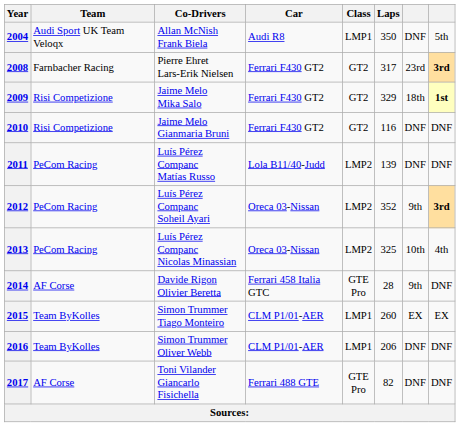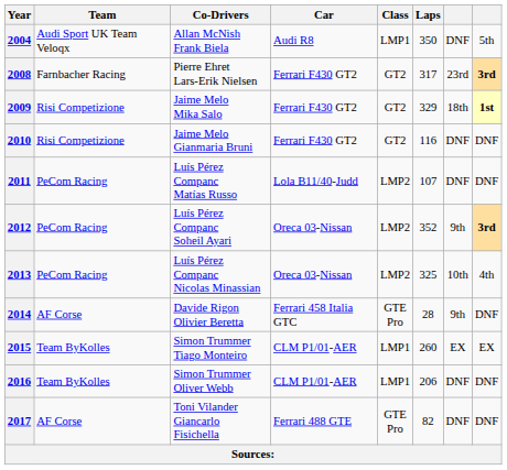 <table class="wikitable" style="text-align:center; font-size:90%">
 <tr>
 <th>Year</th>
 <th>Team</th>
 <th>Co-Drivers</th>
 <th>Car</th>
 <th>Class</th>
 <th>Laps</th>
 <th></th>
 <th></th>
 </tr>
 <tr>
 <th><a href='#'>2004</a></th>
 <td align="left"> <a href='#'>Audi Sport</a> UK Team Veloqx</td>
 <td align="left"> <a href='#'>Allan McNish</a><br> <a href='#'>Frank Biela</a></td>
 <td align="left"><a href='#'>Audi R8</a></td>
 <td>LMP1</td>
 <td>350</td>
 <td>DNF</td>
 <td>5th</td>
 </tr>
 <tr>
 <th><a href='#'>2008</a></th>
 <td align="left"> Farnbacher Racing</td>
 <td align="left"> Pierre Ehret<br> Lars-Erik Nielsen</td>
 <td align="left"><a href='#'>Ferrari F430</a> GT2</td>
 <td>GT2</td>
 <td>317</td>
 <td>23rd</td>
 <td style="background:#FFDF9F;"><strong>3rd</strong></td>
 </tr>
 <tr>
 <th><a href='#'>2009</a></th>
 <td align="left"> <a href='#'>Risi Competizione</a></td>
 <td align="left"> <a href='#'>Jaime Melo</a><br> <a href='#'>Mika Salo</a></td>
 <td align="left"><a href='#'>Ferrari F430</a> GT2</td>
 <td>GT2</td>
 <td>329</td>
 <td>18th</td>
 <td style="background:#FFFFBF;"><strong>1st</strong></td>
 </tr>
 <tr>
 <th><a href='#'>2010</a></th>
 <td align="left"> <a href='#'>Risi Competizione</a></td>
 <td align="left"> <a href='#'>Jaime Melo</a><br> <a href='#'>Gianmaria Bruni</a></td>
 <td align="left"><a href='#'>Ferrari F430</a> GT2</td>
 <td>GT2</td>
 <td>116</td>
 <td>DNF</td>
 <td>DNF</td>
 </tr>
 <tr>
 <th><a href='#'>2011</a></th>
 <td align="left"> <a href='#'>PeCom Racing</a></td>
 <td align="left"> <a href='#'>Luís Pérez Companc</a><br> <a href='#'>Matías Russo</a></td>
 <td align="left"><a href='#'>Lola B11/40</a>-<a href='#'>Judd</a></td>
 <td>LMP2</td>
-<td>139</td>
+<td>107</td>
 <td>DNF</td>
 <td>DNF</td>
 </tr>
 <tr>
 <th><a href='#'>2012</a></th>
 <td align="left"> <a href='#'>PeCom Racing</a></td>
 <td align="left"> <a href='#'>Luís Pérez Companc</a><br> <a href='#'>Soheil Ayari</a></td>
 <td align="left"><a href='#'>Oreca 03</a>-<a href='#'>Nissan</a></td>
 <td>LMP2</td>
 <td>352</td>
 <td>9th</td>
 <td style="background:#FFDF9F;"><strong>3rd</strong></td>
 </tr>
 <tr>
 <th><a href='#'>2013</a></th>
 <td align="left"> <a href='#'>PeCom Racing</a></td>
 <td align="left"> <a href='#'>Luís Pérez Companc</a><br> <a href='#'>Nicolas Minassian</a></td>
 <td align="left"><a href='#'>Oreca 03</a>-<a href='#'>Nissan</a></td>
 <td>LMP2</td>
 <td>325</td>
 <td>10th</td>
 <td>4th</td>
 </tr>
 <tr>
 <th><a href='#'>2014</a></th>
 <td align="left"> <a href='#'>AF Corse</a></td>
 <td align="left"> <a href='#'>Davide Rigon</a><br> <a href='#'>Olivier Beretta</a></td>
 <td align="left"><a href='#'>Ferrari 458 Italia</a> GTC</td>
 <td>GTE<br>Pro</td>
 <td>28</td>
 <td>9th</td>
 <td>DNF</td>
 </tr>
 <tr>
 <th><a href='#'>2015</a></th>
 <td align="left"> <a href='#'>Team ByKolles</a></td>
 <td align="left"> <a href='#'>Simon Trummer</a><br> <a href='#'>Tiago Monteiro</a></td>
 <td align="left"><a href='#'>CLM P1/01</a>-<a href='#'>AER</a></td>
 <td>LMP1</td>
 <td>260</td>
 <td>EX</td>
 <td>EX</td>
 </tr>
 <tr>
 <th><a href='#'>2016</a></th>
 <td align="left"> <a href='#'>Team ByKolles</a></td>
 <td align="left"> <a href='#'>Simon Trummer</a><br> <a href='#'>Oliver Webb</a></td>
 <td align="left"><a href='#'>CLM P1/01</a>-<a href='#'>AER</a></td>
 <td>LMP1</td>
 <td>206</td>
 <td>DNF</td>
 <td>DNF</td>
 </tr>
 <tr>
 <th><a href='#'>2017</a></th>
 <td align="left"> <a href='#'>AF Corse</a></td>
 <td align="left"> <a href='#'>Toni Vilander</a><br> <a href='#'>Giancarlo Fisichella</a></td>
 <td align="left"><a href='#'>Ferrari 488 GTE</a></td>
 <td>GTE<br>Pro</td>
 <td>82</td>
 <td>DNF</td>
 <td>DNF</td>
 </tr>
 <tr>
 <th colspan="8">Sources:</th>
 </tr>
 </table>
